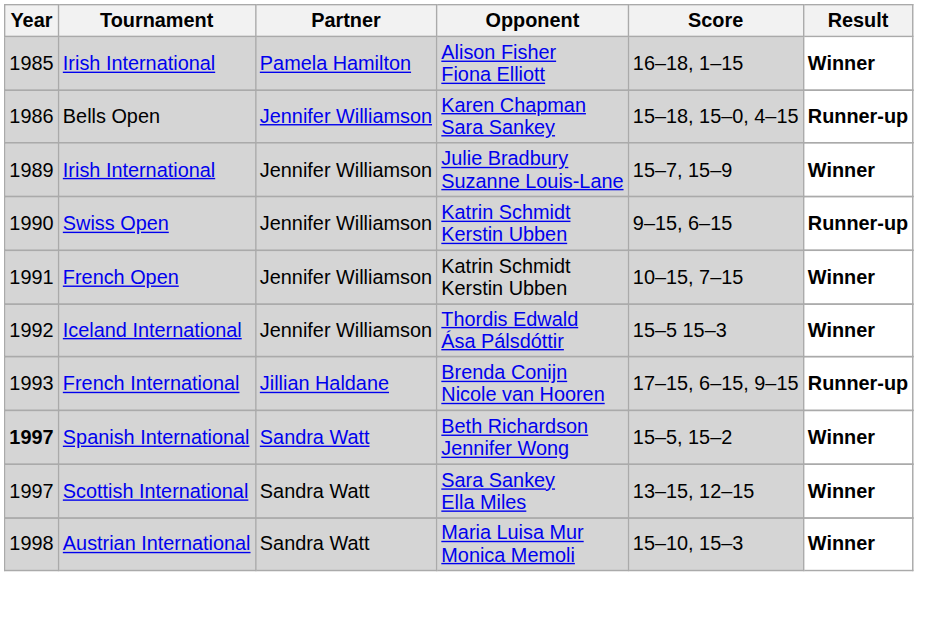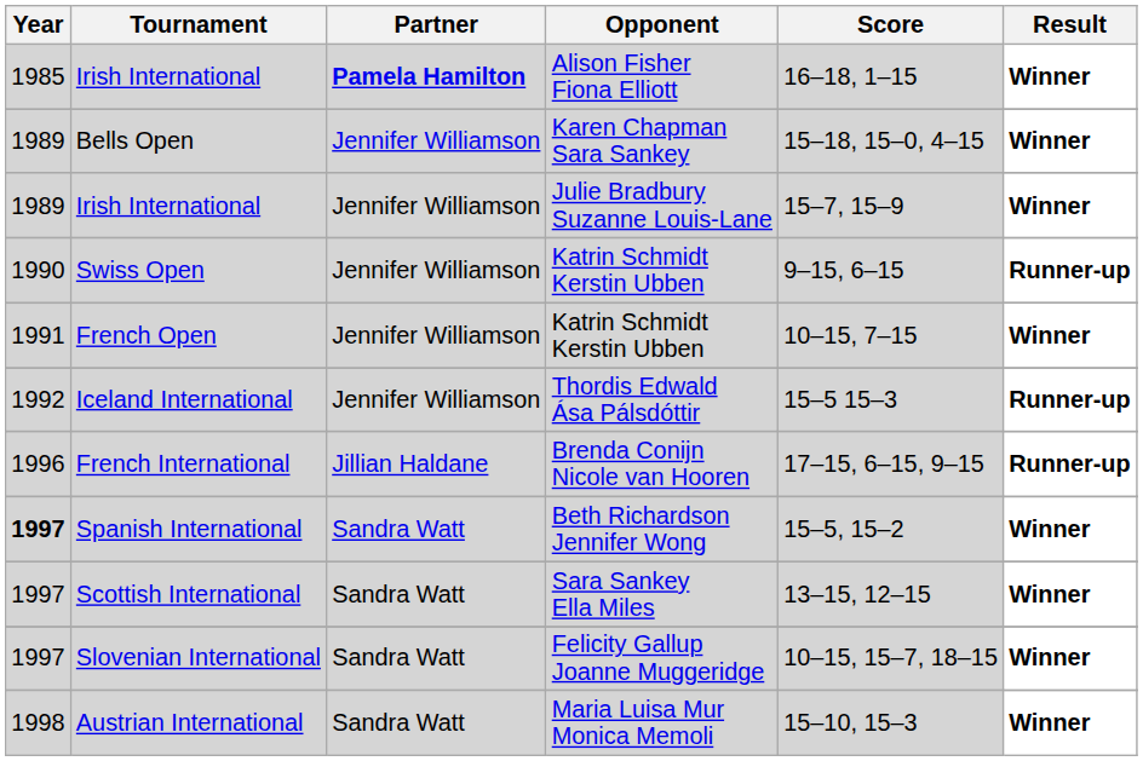 <table class="sortable wikitable" style="font-size:90%;">
 <tr>
 <th>Year</th>
 <th>Tournament</th>
 <th>Partner</th>
 <th>Opponent</th>
 <th>Score</th>
 <th>Result</th>
 </tr>
 <tr style="background:#D5D5D5">
 <td align="center">1985</td>
 <td align="left"><a href='#'>Irish International</a></td>
-<td align="left"> <a href='#'>Pamela Hamilton</a></td>
+<td align="left"><strong> <a href='#'>Pamela Hamilton</a></strong></td>
 <td align="left"> <a href='#'>Alison Fisher</a> <br>  <a href='#'>Fiona Elliott</a></td>
 <td align="left">16–18, 1–15</td>
 <td style="text-align:left; background:white"> <strong>Winner</strong></td>
 </tr>
 <tr>
 </tr>
 <tr style="background:#D5D5D5">
-<td align="center">1986</td>
+<td align="center">1989</td>
 <td align="left">Bells Open</td>
 <td align="left"> <a href='#'>Jennifer Williamson</a></td>
 <td align="left"> <a href='#'>Karen Chapman</a> <br>  <a href='#'>Sara Sankey</a></td>
 <td align="left">15–18, 15–0, 4–15</td>
-<td style="text-align:left; background:white"> <strong>Runner-up</strong></td>
+<td style="text-align:left; background:white"> <strong>Winner</strong></td>
 </tr>
 <tr>
 </tr>
 <tr style="background:#D5D5D5">
 <td align="center">1989</td>
 <td align="left"><a href='#'>Irish International</a></td>
 <td align="left"> Jennifer Williamson</td>
 <td align="left"> <a href='#'>Julie Bradbury</a> <br>  <a href='#'>Suzanne Louis-Lane</a></td>
 <td align="left">15–7, 15–9</td>
 <td style="text-align:left; background:white"> <strong>Winner</strong></td>
 </tr>
 <tr>
 </tr>
 <tr style="background:#D5D5D5">
 <td align="center">1990</td>
 <td align="left"><a href='#'>Swiss Open</a></td>
 <td align="left"> Jennifer Williamson</td>
 <td align="left"> <a href='#'>Katrin Schmidt</a> <br>  <a href='#'>Kerstin Ubben</a></td>
 <td align="left">9–15, 6–15</td>
 <td style="text-align:left; background:white"> <strong>Runner-up</strong></td>
 </tr>
 <tr>
 </tr>
 <tr style="background:#D5D5D5">
 <td align="center">1991</td>
 <td align="left"><a href='#'>French Open</a></td>
 <td align="left"> Jennifer Williamson</td>
 <td align="left"> Katrin Schmidt <br>  Kerstin Ubben</td>
 <td align="left">10–15, 7–15</td>
 <td style="text-align:left; background:white"> <strong>Winner</strong></td>
 </tr>
 <tr>
 </tr>
 <tr style="background:#D5D5D5">
 <td align="center">1992</td>
 <td align="left"><a href='#'>Iceland International</a></td>
 <td align="left"> Jennifer Williamson</td>
 <td align="left"> <a href='#'>Thordis Edwald</a> <br>  <a href='#'>Ása Pálsdóttir</a></td>
 <td align="left">15–5 15–3</td>
-<td style="text-align:left; background:white"> <strong>Winner</strong></td>
+<td style="text-align:left; background:white"> <strong>Runner-up</strong></td>
 </tr>
 <tr>
 </tr>
 <tr style="background:#D5D5D5">
-<td align="center">1993</td>
+<td align="center">1996</td>
 <td align="left"><a href='#'>French International</a></td>
 <td align="left"> <a href='#'>Jillian Haldane</a></td>
 <td align="left"> <a href='#'>Brenda Conijn</a> <br>  <a href='#'>Nicole van Hooren</a></td>
 <td align="left">17–15, 6–15, 9–15</td>
 <td style="text-align:left; background:white"> <strong>Runner-up</strong></td>
 </tr>
 <tr>
 </tr>
 <tr style="background:#D5D5D5">
 <td align="center"><strong>1997</strong></td>
 <td align="left"><a href='#'>Spanish International</a></td>
 <td align="left"> <a href='#'>Sandra Watt</a></td>
 <td align="left"> <a href='#'>Beth Richardson</a> <br>  <a href='#'>Jennifer Wong</a></td>
 <td align="left">15–5, 15–2</td>
 <td style="text-align:left; background:white"> <strong>Winner</strong></td>
 </tr>
 <tr>
 </tr>
 <tr style="background:#D5D5D5">
 <td align="center">1997</td>
 <td align="left"><a href='#'>Scottish International</a></td>
 <td align="left"> Sandra Watt</td>
 <td align="left"> <a href='#'>Sara Sankey</a> <br>  <a href='#'>Ella Miles</a></td>
 <td align="left">13–15, 12–15</td>
 <td style="text-align:left; background:white"> <strong>Winner</strong></td>
 </tr>
 <tr>
 </tr>
+<tr style="background:#D5D5D5">
+<td align="center">1997</td>
+<td align="left"><a href='#'>Slovenian International</a></td>
+<td align="left"> Sandra Watt</td>
+<td align="left"> <a href='#'>Felicity Gallup</a> <br>  <a href='#'>Joanne Muggeridge</a></td>
+<td align="left">10–15, 15–7, 18–15</td>
+<td style="text-align:left; background:white"> <strong>Winner</strong></td>
+</tr>
 <tr>
 </tr>
 <tr style="background:#D5D5D5">
 <td align="center">1998</td>
 <td align="left"><a href='#'>Austrian International</a></td>
 <td align="left"> Sandra Watt</td>
 <td align="left"> <a href='#'>Maria Luisa Mur</a> <br>  <a href='#'>Monica Memoli</a></td>
 <td align="left">15–10, 15–3</td>
 <td style="text-align:left; background:white"> <strong>Winner</strong></td>
 </tr>
 </table>
